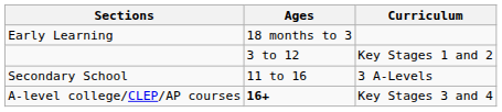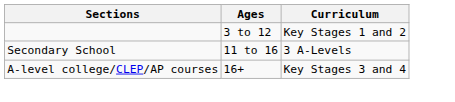 <table class="wikitable">
 <tr>
 <th>Sections</th>
 <th>Ages</th>
 <th>Curriculum</th>
-</tr>
-<tr>
-<td>Early Learning</td>
-<td>18 months to 3</td>
-<td></td>
 </tr>
 <tr>
 <td> </td>
 <td>3 to 12</td>
 <td>Key Stages 1 and 2</td>
 </tr>
 <tr>
 <td>Secondary School</td>
 <td>11 to 16</td>
 <td>3 A-Levels</td>
 </tr>
 <tr>
 <td>A-level college/<a href='#'>CLEP</a>/AP courses</td>
-<td><strong>16+</strong></td>
+<td>16+</td>
 <td>Key Stages 3 and 4</td>
 </tr>
 </table>
